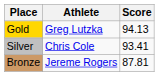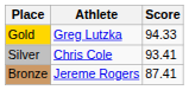 <table class="wikitable">
 <tr>
 <th>Place</th>
 <th>Athlete</th>
 <th>Score</th>
 </tr>
 <tr>
 <td style="background:gold;">Gold</td>
 <td><a href='#'>Greg Lutzka</a></td>
-<td>94.13</td>
+<td>94.33</td>
 </tr>
 <tr>
 <td style="background:silver;">Silver</td>
 <td><a href='#'>Chris Cole</a></td>
 <td>93.41</td>
 </tr>
 <tr>
 <td style="background:#CC9966;">Bronze</td>
 <td><a href='#'>Jereme Rogers</a></td>
-<td>87.81</td>
+<td>87.41</td>
 </tr>
 </table>
